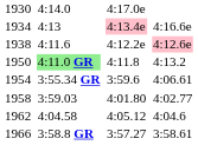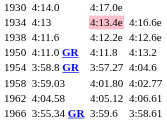 <table>
 <tr>
 <td>1930</td>
 <td></td>
 <td>4:14.0</td>
 <td></td>
 <td>4:17.0e</td>
 <td></td>
 <td></td>
 </tr>
 <tr>
 <td>1934</td>
 <td></td>
 <td>4:13</td>
 <td></td>
 <td style="background: pink;">4:13.4e</td>
 <td></td>
 <td>4:16.6e</td>
 </tr>
 <tr>
 <td>1938</td>
 <td></td>
 <td>4:11.6</td>
 <td></td>
 <td>4:12.2e</td>
 <td></td>
-<td style="background: pink;">4:12.6e</td>
+<td>4:12.6e</td>
 </tr>
 <tr>
 <td>1950</td>
 <td></td>
-<td style="background: lightgreen;">4:11.0 <strong><a href='#'>GR</a></strong></td>
+<td>4:11.0 <strong><a href='#'>GR</a></strong></td>
 <td></td>
 <td>4:11.8</td>
 <td></td>
 <td>4:13.2</td>
 </tr>
 <tr>
 <td>1954</td>
 <td></td>
-<td>3:55.34 <strong><a href='#'>GR</a></strong></td>
+<td>3:58.8 <strong><a href='#'>GR</a></strong></td>
 <td></td>
-<td>3:59.6</td>
+<td>3:57.27</td>
 <td></td>
-<td>4:06.61</td>
+<td>4:04.6</td>
 </tr>
 <tr>
 <td>1958</td>
 <td></td>
 <td>3:59.03</td>
 <td></td>
 <td>4:01.80</td>
 <td></td>
 <td>4:02.77</td>
 </tr>
 <tr>
 <td>1962</td>
 <td></td>
 <td>4:04.58</td>
 <td></td>
 <td>4:05.12</td>
 <td></td>
-<td>4:04.6</td>
+<td>4:06.61</td>
 </tr>
 <tr>
 <td>1966</td>
 <td></td>
-<td>3:58.8 <strong><a href='#'>GR</a></strong></td>
+<td>3:55.34 <strong><a href='#'>GR</a></strong></td>
 <td></td>
-<td>3:57.27</td>
+<td>3:59.6</td>
 <td></td>
 <td>3:58.61</td>
 </tr>
 </table>
